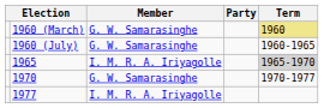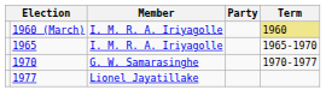 <table class="wikitable">
 <tr>
 <th colspan="2">Election</th>
 <th>Member</th>
 <th>Party</th>
 <th>Term</th>
 </tr>
 <tr>
 <td style="background-color: "></td>
 <td><a href='#'>1960 (March)</a></td>
-<td><a href='#'>G. W. Samarasinghe</a></td>
+<td><a href='#'>I. M. R. A. Iriyagolle</a></td>
 <td></td>
 <td style="background: khaki;">1960</td>
-</tr>
-<tr>
-<td style="background-color: "></td>
-<td><a href='#'>1960 (July)</a></td>
-<td><a href='#'>G. W. Samarasinghe</a></td>
-<td></td>
-<td>1960-1965</td>
 </tr>
 <tr>
 <td style="background-color: "></td>
 <td><a href='#'>1965</a></td>
 <td><a href='#'>I. M. R. A. Iriyagolle</a></td>
 <td></td>
-<td style="background: lightgrey;">1965-1970</td>
+<td>1965-1970</td>
 </tr>
 <tr>
 <td style="background-color: "></td>
 <td><a href='#'>1970</a></td>
 <td><a href='#'>G. W. Samarasinghe</a></td>
 <td></td>
 <td>1970-1977</td>
 </tr>
 <tr>
 <td style="background-color: "></td>
 <td><a href='#'>1977</a></td>
-<td><a href='#'>I. M. R. A. Iriyagolle</a></td>
+<td><a href='#'>Lionel Jayatillake</a></td>
 <td></td>
 <td></td>
 </tr>
 </table>
